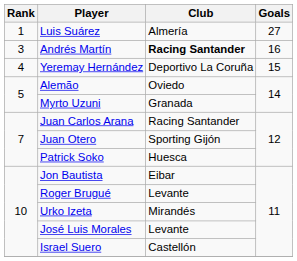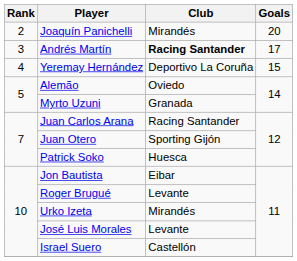 <table class="wikitable" style="text-align:center">
 <tr>
 <th>Rank</th>
 <th>Player</th>
 <th>Club</th>
 <th>Goals</th>
 </tr>
 <tr>
-<td>1</td>
-<td align="left"> <a href='#'>Luis Suárez</a></td>
-<td align="left">Almería</td>
-<td>27</td>
+<td>2</td>
+<td align="left"> <a href='#'>Joaquín Panichelli</a></td>
+<td align="left">Mirandés</td>
+<td>20</td>
 </tr>
 <tr>
 <td>3</td>
 <td align="left"> <a href='#'>Andrés Martín</a></td>
 <td align="left"><strong>Racing Santander</strong></td>
-<td>16</td>
+<td>17</td>
 </tr>
 <tr>
 <td>4</td>
 <td align="left"> <a href='#'>Yeremay Hernández</a></td>
 <td align="left">Deportivo La Coruña</td>
 <td>15</td>
 </tr>
 <tr>
 <td rowspan=2>5</td>
 <td align="left"> <a href='#'>Alemão</a></td>
 <td align="left">Oviedo</td>
 <td rowspan=2>14</td>
 </tr>
 <tr>
 <td align="left"> <a href='#'>Myrto Uzuni</a></td>
 <td align="left">Granada</td>
 </tr>
 <tr>
 <td rowspan=3>7</td>
 <td align="left"> <a href='#'>Juan Carlos Arana</a></td>
 <td align="left">Racing Santander</td>
 <td rowspan=3>12</td>
 </tr>
 <tr>
 <td align="left"> <a href='#'>Juan Otero</a></td>
 <td align="left">Sporting Gijón</td>
 </tr>
 <tr>
 <td align="left"> <a href='#'>Patrick Soko</a></td>
 <td align="left">Huesca</td>
 </tr>
 <tr>
 <td rowspan=5>10</td>
 <td align="left"> <a href='#'>Jon Bautista</a></td>
 <td align="left">Eibar</td>
 <td rowspan=5>11</td>
 </tr>
 <tr>
 <td align="left"> <a href='#'>Roger Brugué</a></td>
 <td align="left">Levante</td>
 </tr>
 <tr>
 <td align="left"> <a href='#'>Urko Izeta</a></td>
 <td align="left">Mirandés</td>
 </tr>
 <tr>
 <td align="left"> <a href='#'>José Luis Morales</a></td>
 <td align="left">Levante</td>
 </tr>
 <tr>
 <td align="left"> <a href='#'>Israel Suero</a></td>
 <td align="left">Castellón</td>
 </tr>
 <tr>
 </tr>
 </table>
